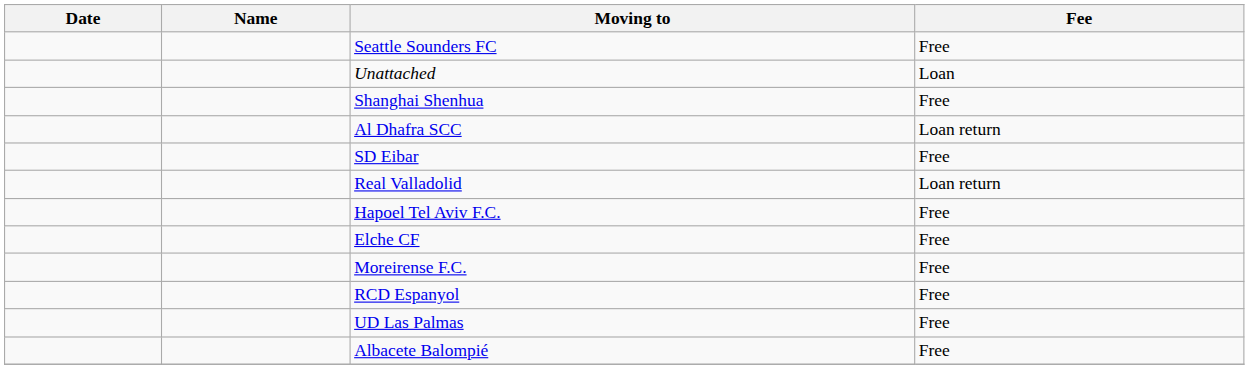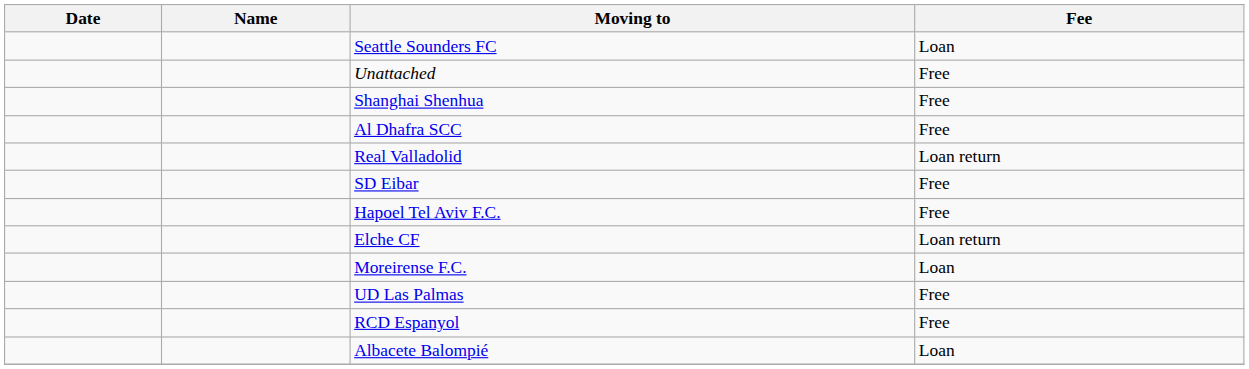 <table class="wikitable sortable" width=90%>
 <tr>
 <th>Date</th>
 <th>Name</th>
 <th>Moving to</th>
 <th>Fee</th>
 </tr>
 <tr>
 <td></td>
 <td> </td>
 <td> <a href='#'>Seattle Sounders FC</a></td>
-<td>Free</td>
+<td>Loan</td>
 </tr>
 <tr>
 <td></td>
 <td> </td>
 <td> <em>Unattached</em></td>
-<td>Loan</td>
+<td>Free</td>
 </tr>
 <tr>
 <td></td>
 <td> </td>
 <td> <a href='#'>Shanghai Shenhua</a></td>
 <td>Free</td>
 </tr>
 <tr>
 <td></td>
 <td> </td>
 <td> <a href='#'>Al Dhafra SCC</a></td>
+<td>Free</td>
+</tr>
+<tr>
+<td></td>
+<td> </td>
+<td> <a href='#'>Real Valladolid</a></td>
 <td>Loan return</td>
 </tr>
 <tr>
 <td></td>
 <td> </td>
 <td> <a href='#'>SD Eibar</a></td>
 <td>Free</td>
 </tr>
 <tr>
 <td></td>
 <td> </td>
-<td> <a href='#'>Real Valladolid</a></td>
-<td>Loan return</td>
-</tr>
-<tr>
-<td></td>
-<td> </td>
 <td> <a href='#'>Hapoel Tel Aviv F.C.</a></td>
 <td>Free</td>
 </tr>
 <tr>
 <td></td>
 <td> </td>
 <td> <a href='#'>Elche CF</a></td>
-<td>Free</td>
+<td>Loan return</td>
 </tr>
 <tr>
 <td></td>
 <td> </td>
 <td> <a href='#'>Moreirense F.C.</a></td>
+<td>Loan</td>
+</tr>
+<tr>
+<td></td>
+<td> </td>
+<td> <a href='#'>UD Las Palmas</a></td>
 <td>Free</td>
 </tr>
 <tr>
 <td></td>
 <td> </td>
 <td> <a href='#'>RCD Espanyol</a></td>
 <td>Free</td>
 </tr>
 <tr>
 <td></td>
 <td> </td>
-<td> <a href='#'>UD Las Palmas</a></td>
-<td>Free</td>
-</tr>
-<tr>
-<td></td>
-<td> </td>
 <td> <a href='#'>Albacete Balompié</a></td>
-<td>Free</td>
+<td>Loan</td>
 </tr>
 <tr>
 </tr>
 </table>
